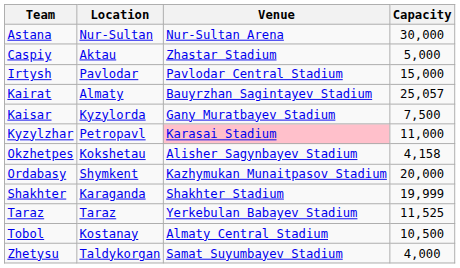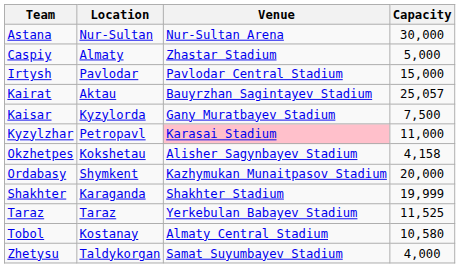 <table class="wikitable sortable" border="1">
 <tr>
 <th>Team</th>
 <th>Location</th>
 <th>Venue</th>
 <th>Capacity</th>
 </tr>
 <tr>
 <td><a href='#'>Astana</a></td>
 <td><a href='#'>Nur-Sultan</a></td>
 <td><a href='#'>Nur-Sultan Arena</a></td>
 <td style="text-align:center;">30,000</td>
 </tr>
 <tr>
 <td><a href='#'>Caspiy</a></td>
-<td><a href='#'>Aktau</a></td>
+<td><a href='#'>Almaty</a></td>
 <td><a href='#'>Zhastar Stadium</a></td>
 <td style="text-align:center;">5,000</td>
 </tr>
 <tr>
 <td><a href='#'>Irtysh</a></td>
 <td><a href='#'>Pavlodar</a></td>
 <td><a href='#'>Pavlodar Central Stadium</a></td>
 <td style="text-align:center;">15,000</td>
 </tr>
 <tr>
 <td><a href='#'>Kairat</a></td>
-<td><a href='#'>Almaty</a></td>
+<td><a href='#'>Aktau</a></td>
 <td><a href='#'>Bauyrzhan Sagintayev Stadium</a></td>
 <td style="text-align:center;">25,057</td>
 </tr>
 <tr>
 <td><a href='#'>Kaisar</a></td>
 <td><a href='#'>Kyzylorda</a></td>
 <td><a href='#'>Gany Muratbayev Stadium</a></td>
 <td style="text-align:center;">7,500</td>
 </tr>
 <tr>
 <td><a href='#'>Kyzylzhar</a></td>
 <td><a href='#'>Petropavl</a></td>
 <td style="background: pink;"><a href='#'>Karasai Stadium</a></td>
 <td style="text-align:center;">11,000</td>
 </tr>
 <tr>
 <td><a href='#'>Okzhetpes</a></td>
 <td><a href='#'>Kokshetau</a></td>
 <td><a href='#'>Alisher Sagynbayev Stadium</a></td>
 <td style="text-align:center;">4,158</td>
 </tr>
 <tr>
 <td><a href='#'>Ordabasy</a></td>
 <td><a href='#'>Shymkent</a></td>
 <td><a href='#'>Kazhymukan Munaitpasov Stadium</a></td>
 <td style="text-align:center;">20,000</td>
 </tr>
 <tr>
 <td><a href='#'>Shakhter</a></td>
 <td><a href='#'>Karaganda</a></td>
 <td><a href='#'>Shakhter Stadium</a></td>
 <td style="text-align:center;">19,999</td>
 </tr>
 <tr>
 <td><a href='#'>Taraz</a></td>
 <td><a href='#'>Taraz</a></td>
 <td><a href='#'>Yerkebulan Babayev Stadium</a></td>
 <td style="text-align:center;">11,525</td>
 </tr>
 <tr>
 <td><a href='#'>Tobol</a></td>
 <td><a href='#'>Kostanay</a></td>
 <td><a href='#'>Almaty Central Stadium</a></td>
-<td style="text-align:center;">10,500</td>
+<td style="text-align:center;">10,580</td>
 </tr>
 <tr>
 <td><a href='#'>Zhetysu</a></td>
 <td><a href='#'>Taldykorgan</a></td>
 <td><a href='#'>Samat Suyumbayev Stadium</a></td>
 <td style="text-align:center;">4,000</td>
 </tr>
 </table>
